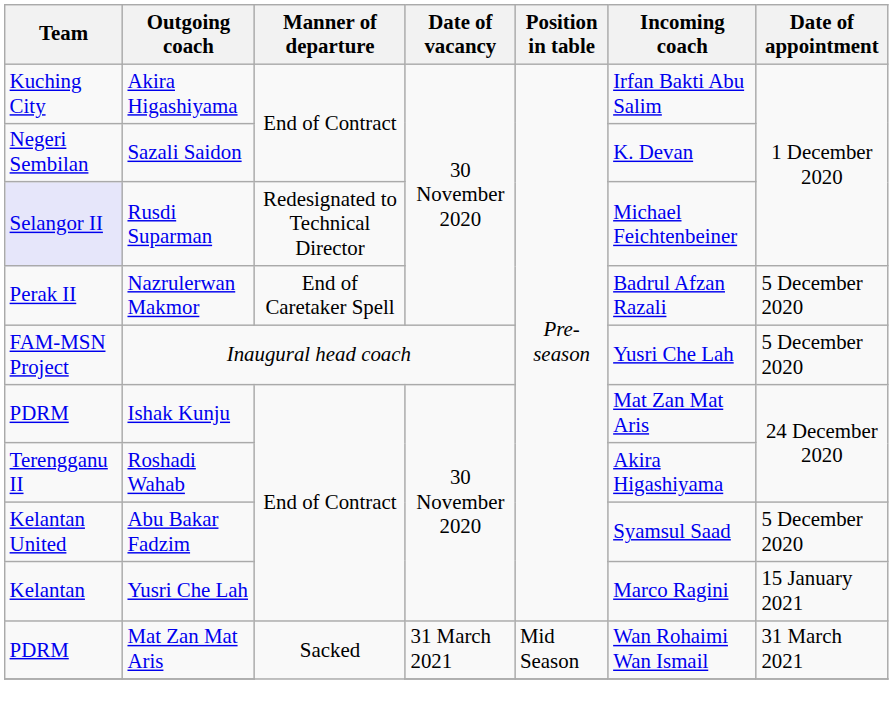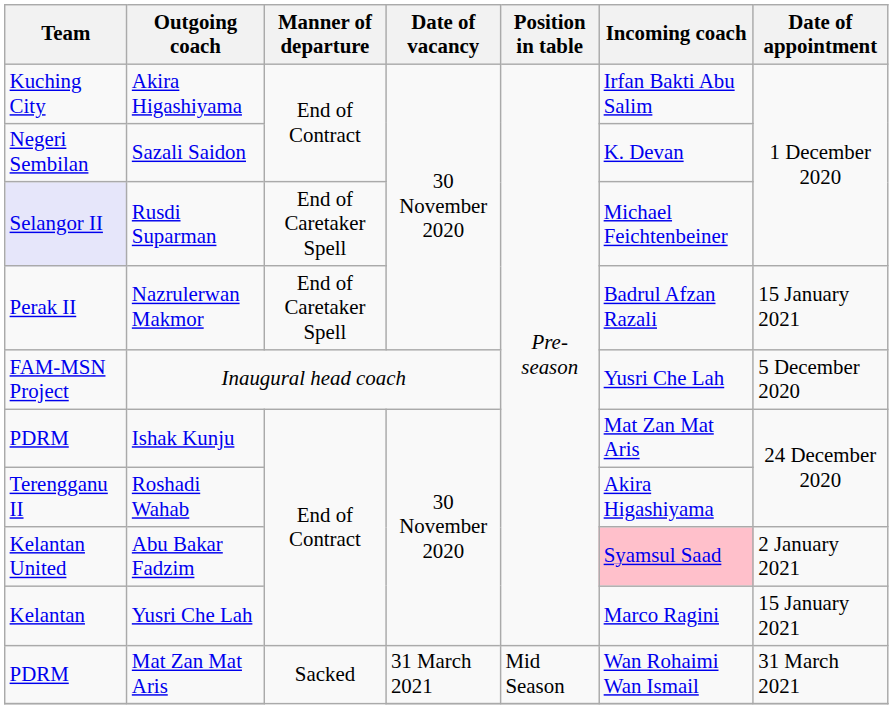 <table class="wikitable" style="font-size:90%;">
 <tr>
 <th>Team</th>
 <th>Outgoing coach</th>
 <th>Manner of departure</th>
 <th>Date of vacancy</th>
 <th>Position in table</th>
 <th>Incoming coach</th>
 <th>Date of<br>appointment</th>
 </tr>
 <tr>
 <td><a href='#'>Kuching City</a></td>
 <td> <a href='#'>Akira Higashiyama</a></td>
 <td align=center rowspan=2>End of Contract</td>
 <td align=center rowspan=4>30 November 2020</td>
 <td align=center rowspan=9><em>Pre-season</em></td>
 <td> <a href='#'>Irfan Bakti Abu Salim</a></td>
 <td align=center rowspan=3>1 December 2020</td>
 </tr>
 <tr>
 <td><a href='#'>Negeri Sembilan</a></td>
 <td> <a href='#'>Sazali Saidon</a></td>
 <td> <a href='#'>K. Devan</a></td>
 </tr>
 <tr>
 <td style="background: lavender;"><a href='#'>Selangor II</a></td>
 <td> <a href='#'>Rusdi Suparman</a></td>
-<td align=center>Redesignated to Technical Director</td>
+<td align=center>End of Caretaker Spell</td>
 <td> <a href='#'>Michael Feichtenbeiner</a></td>
 </tr>
 <tr>
 <td><a href='#'>Perak II</a></td>
 <td> <a href='#'>Nazrulerwan Makmor</a></td>
 <td align=center>End of Caretaker Spell</td>
 <td> <a href='#'>Badrul Afzan Razali</a></td>
-<td>5 December 2020</td>
+<td>15 January 2021</td>
 </tr>
 <tr>
 <td><a href='#'>FAM-MSN Project</a></td>
 <td colspan="3" style="text-align:center;"><em>Inaugural head coach</em></td>
 <td> <a href='#'>Yusri Che Lah</a></td>
 <td>5 December 2020</td>
 </tr>
 <tr>
 <td><a href='#'>PDRM</a></td>
 <td> <a href='#'>Ishak Kunju</a></td>
 <td align=center rowspan=4>End of Contract</td>
 <td align=center rowspan=4>30 November 2020</td>
 <td> <a href='#'>Mat Zan Mat Aris</a></td>
 <td align=center rowspan=2>24 December 2020</td>
 </tr>
 <tr>
 <td><a href='#'>Terengganu II</a></td>
 <td> <a href='#'>Roshadi Wahab</a></td>
 <td> <a href='#'>Akira Higashiyama</a></td>
 </tr>
 <tr>
 <td><a href='#'>Kelantan United</a></td>
 <td> <a href='#'>Abu Bakar Fadzim</a></td>
-<td> <a href='#'>Syamsul Saad</a></td>
-<td>5 December 2020</td>
+<td style="background: pink;"> <a href='#'>Syamsul Saad</a></td>
+<td>2 January 2021</td>
 </tr>
 <tr>
 <td><a href='#'>Kelantan</a></td>
 <td> <a href='#'>Yusri Che Lah</a></td>
 <td> <a href='#'>Marco Ragini</a></td>
 <td>15 January 2021</td>
 </tr>
 <tr>
 <td><a href='#'>PDRM</a></td>
 <td> <a href='#'>Mat Zan Mat Aris</a></td>
 <td align=center rowspan=4>Sacked</td>
 <td>31 March 2021</td>
 <td>Mid Season</td>
 <td> <a href='#'>Wan Rohaimi Wan Ismail</a></td>
 <td>31 March 2021</td>
 </tr>
 <tr>
 </tr>
 </table>
